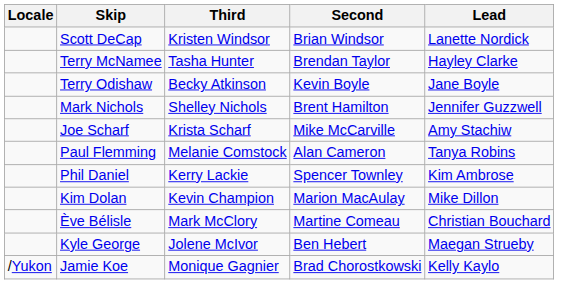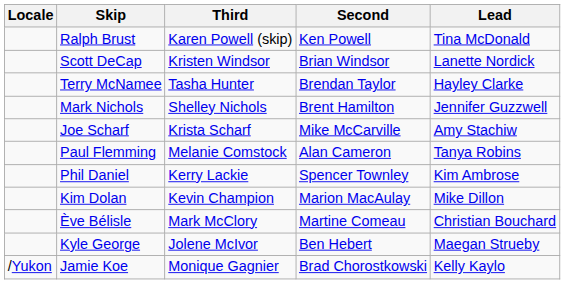 <table class="wikitable">
 <tr>
 <th>Locale</th>
 <th>Skip</th>
 <th>Third</th>
 <th>Second</th>
 <th>Lead</th>
+</tr>
+<tr>
+<td></td>
+<td><a href='#'>Ralph Brust</a></td>
+<td><a href='#'>Karen Powell</a> (skip)</td>
+<td><a href='#'>Ken Powell</a></td>
+<td><a href='#'>Tina McDonald</a></td>
 </tr>
 <tr>
 <td></td>
 <td><a href='#'>Scott DeCap</a></td>
 <td><a href='#'>Kristen Windsor</a></td>
 <td><a href='#'>Brian Windsor</a></td>
 <td><a href='#'>Lanette Nordick</a></td>
 </tr>
 <tr>
 <td></td>
 <td><a href='#'>Terry McNamee</a></td>
 <td><a href='#'>Tasha Hunter</a></td>
 <td><a href='#'>Brendan Taylor</a></td>
 <td><a href='#'>Hayley Clarke</a></td>
-</tr>
-<tr>
-<td></td>
-<td><a href='#'>Terry Odishaw</a></td>
-<td><a href='#'>Becky Atkinson</a></td>
-<td><a href='#'>Kevin Boyle</a></td>
-<td><a href='#'>Jane Boyle</a></td>
 </tr>
 <tr>
 <td></td>
 <td><a href='#'>Mark Nichols</a></td>
 <td><a href='#'>Shelley Nichols</a></td>
 <td><a href='#'>Brent Hamilton</a></td>
 <td><a href='#'>Jennifer Guzzwell</a></td>
 </tr>
 <tr>
 <td></td>
 <td><a href='#'>Joe Scharf</a></td>
 <td><a href='#'>Krista Scharf</a></td>
 <td><a href='#'>Mike McCarville</a></td>
 <td><a href='#'>Amy Stachiw</a></td>
 </tr>
 <tr>
 <td></td>
 <td><a href='#'>Paul Flemming</a></td>
 <td><a href='#'>Melanie Comstock</a></td>
 <td><a href='#'>Alan Cameron</a></td>
 <td><a href='#'>Tanya Robins</a></td>
 </tr>
 <tr>
 <td></td>
 <td><a href='#'>Phil Daniel</a></td>
 <td><a href='#'>Kerry Lackie</a></td>
 <td><a href='#'>Spencer Townley</a></td>
 <td><a href='#'>Kim Ambrose</a></td>
 </tr>
 <tr>
 <td></td>
 <td><a href='#'>Kim Dolan</a></td>
 <td><a href='#'>Kevin Champion</a></td>
 <td><a href='#'>Marion MacAulay</a></td>
 <td><a href='#'>Mike Dillon</a></td>
 </tr>
 <tr>
 <td></td>
 <td><a href='#'>Ève Bélisle</a></td>
 <td><a href='#'>Mark McClory</a></td>
 <td><a href='#'>Martine Comeau</a></td>
 <td><a href='#'>Christian Bouchard</a></td>
 </tr>
 <tr>
 <td></td>
 <td><a href='#'>Kyle George</a></td>
 <td><a href='#'>Jolene McIvor</a></td>
 <td><a href='#'>Ben Hebert</a></td>
 <td><a href='#'>Maegan Strueby</a></td>
 </tr>
 <tr>
 <td>/<a href='#'>Yukon</a></td>
 <td><a href='#'>Jamie Koe</a></td>
 <td><a href='#'>Monique Gagnier</a></td>
 <td><a href='#'>Brad Chorostkowski</a></td>
 <td><a href='#'>Kelly Kaylo</a></td>
 </tr>
 </table>
